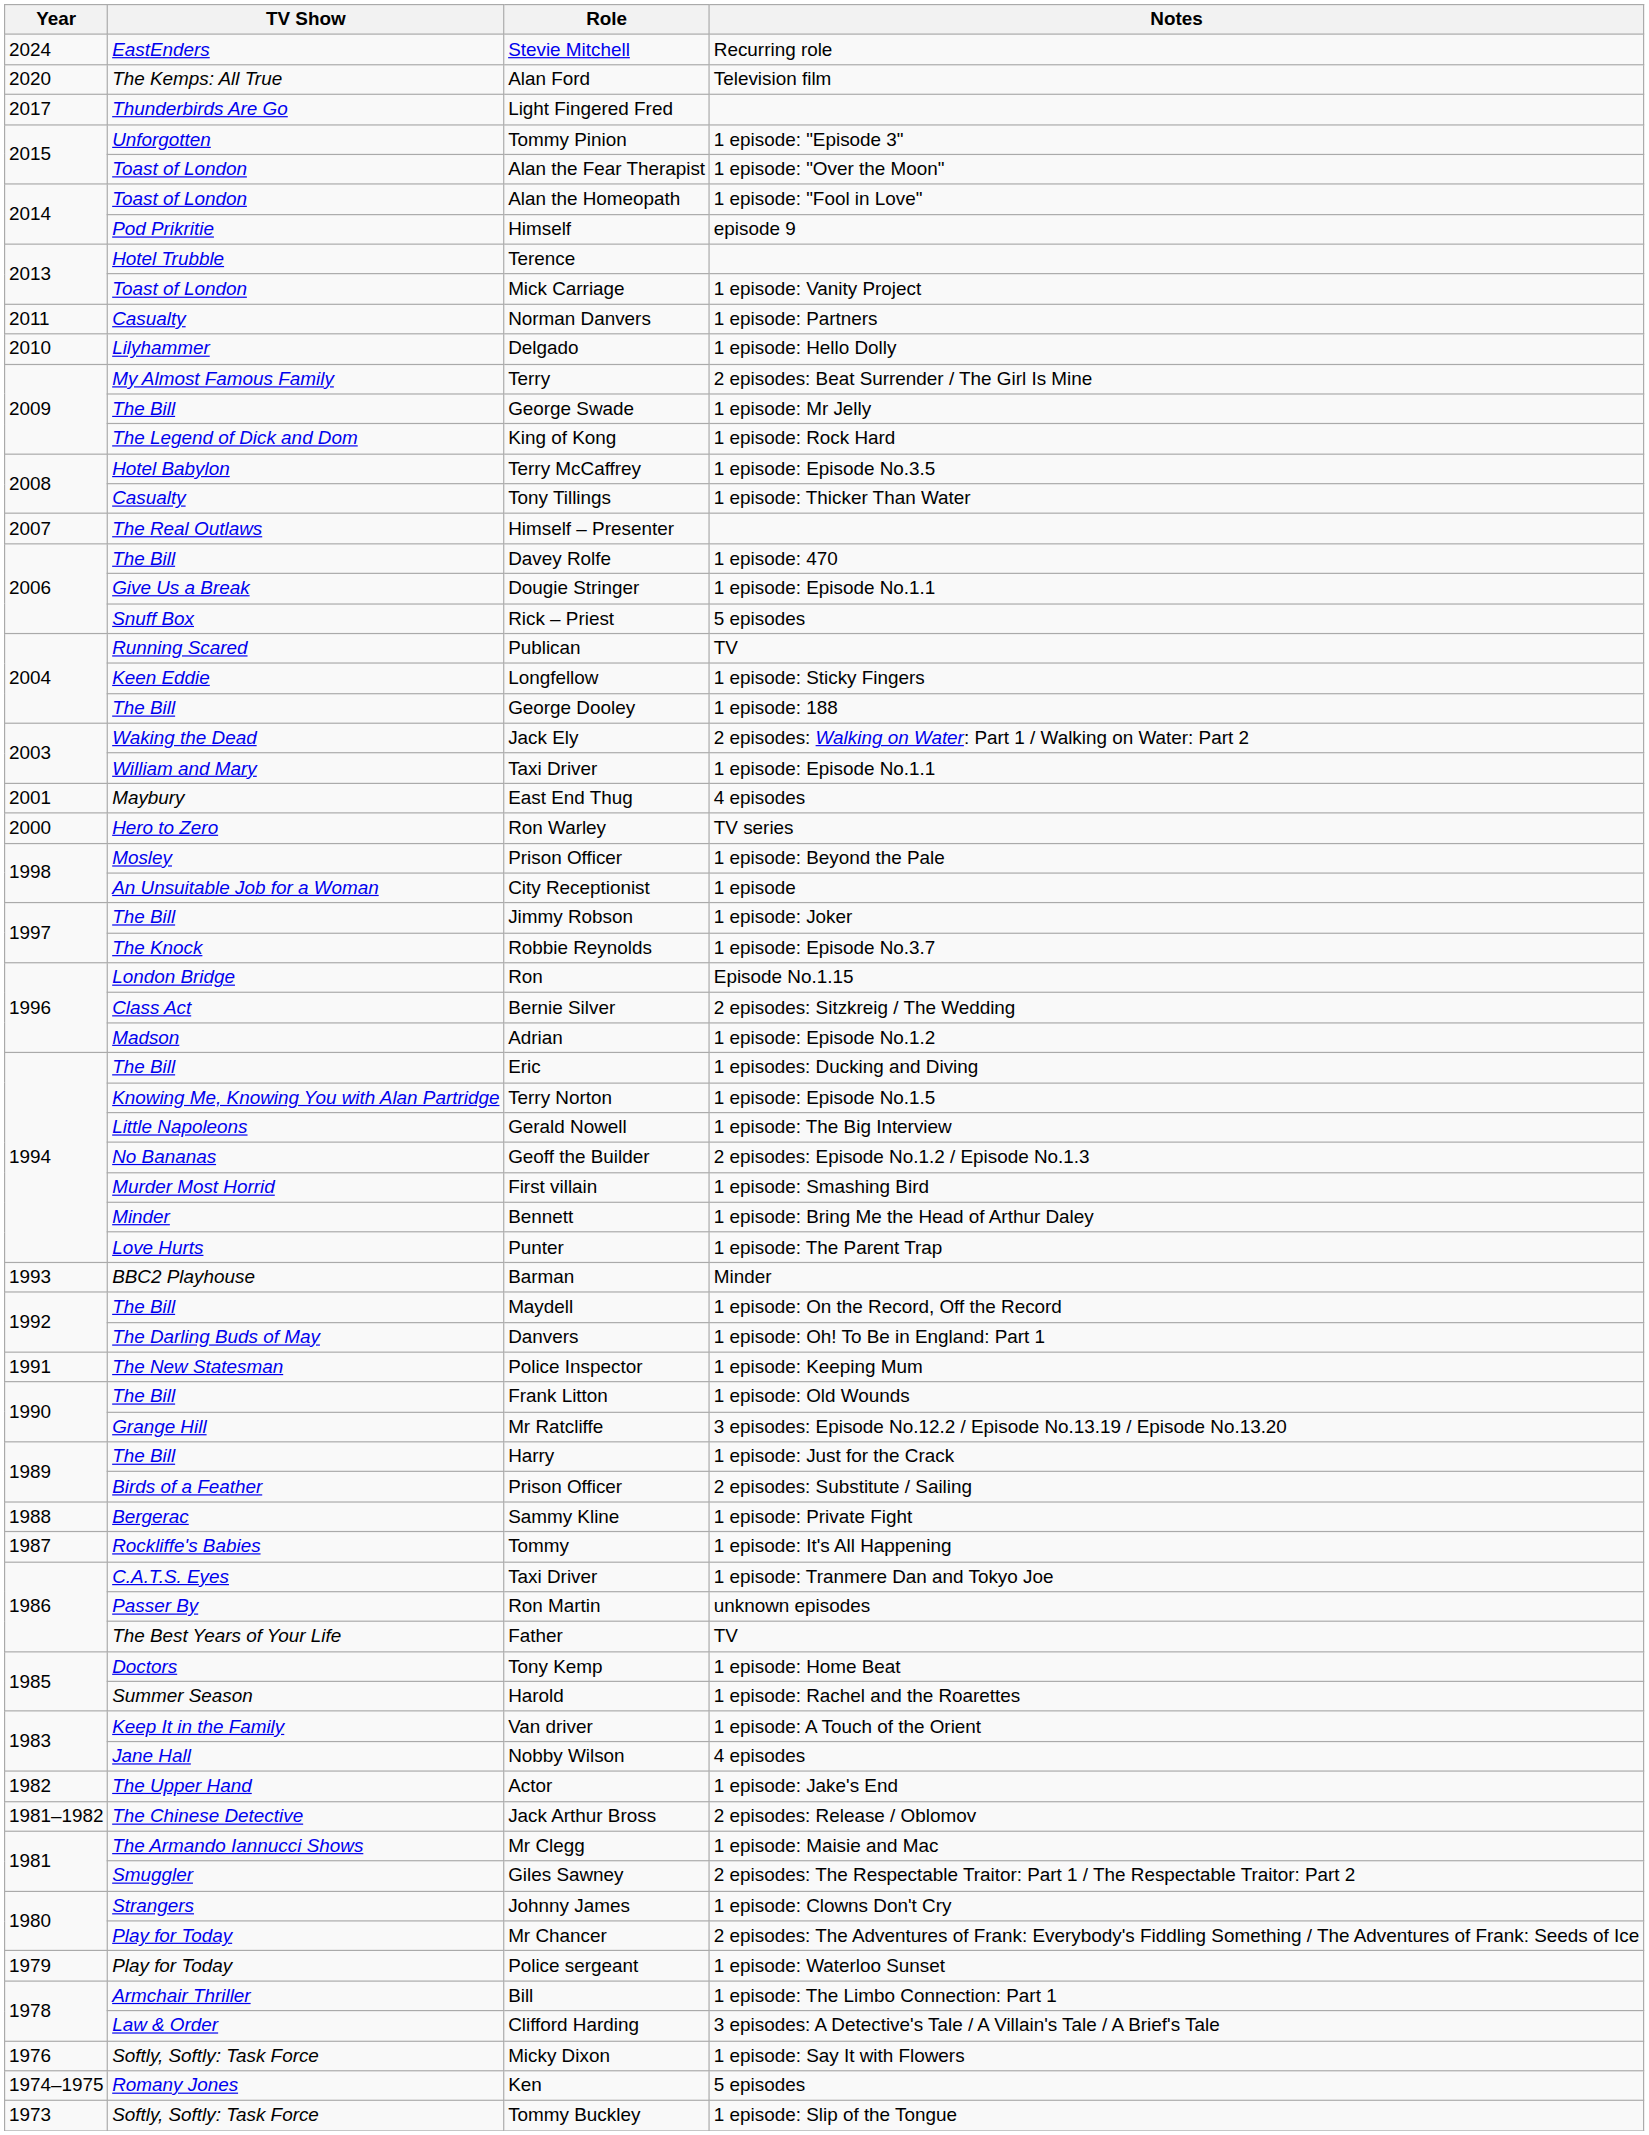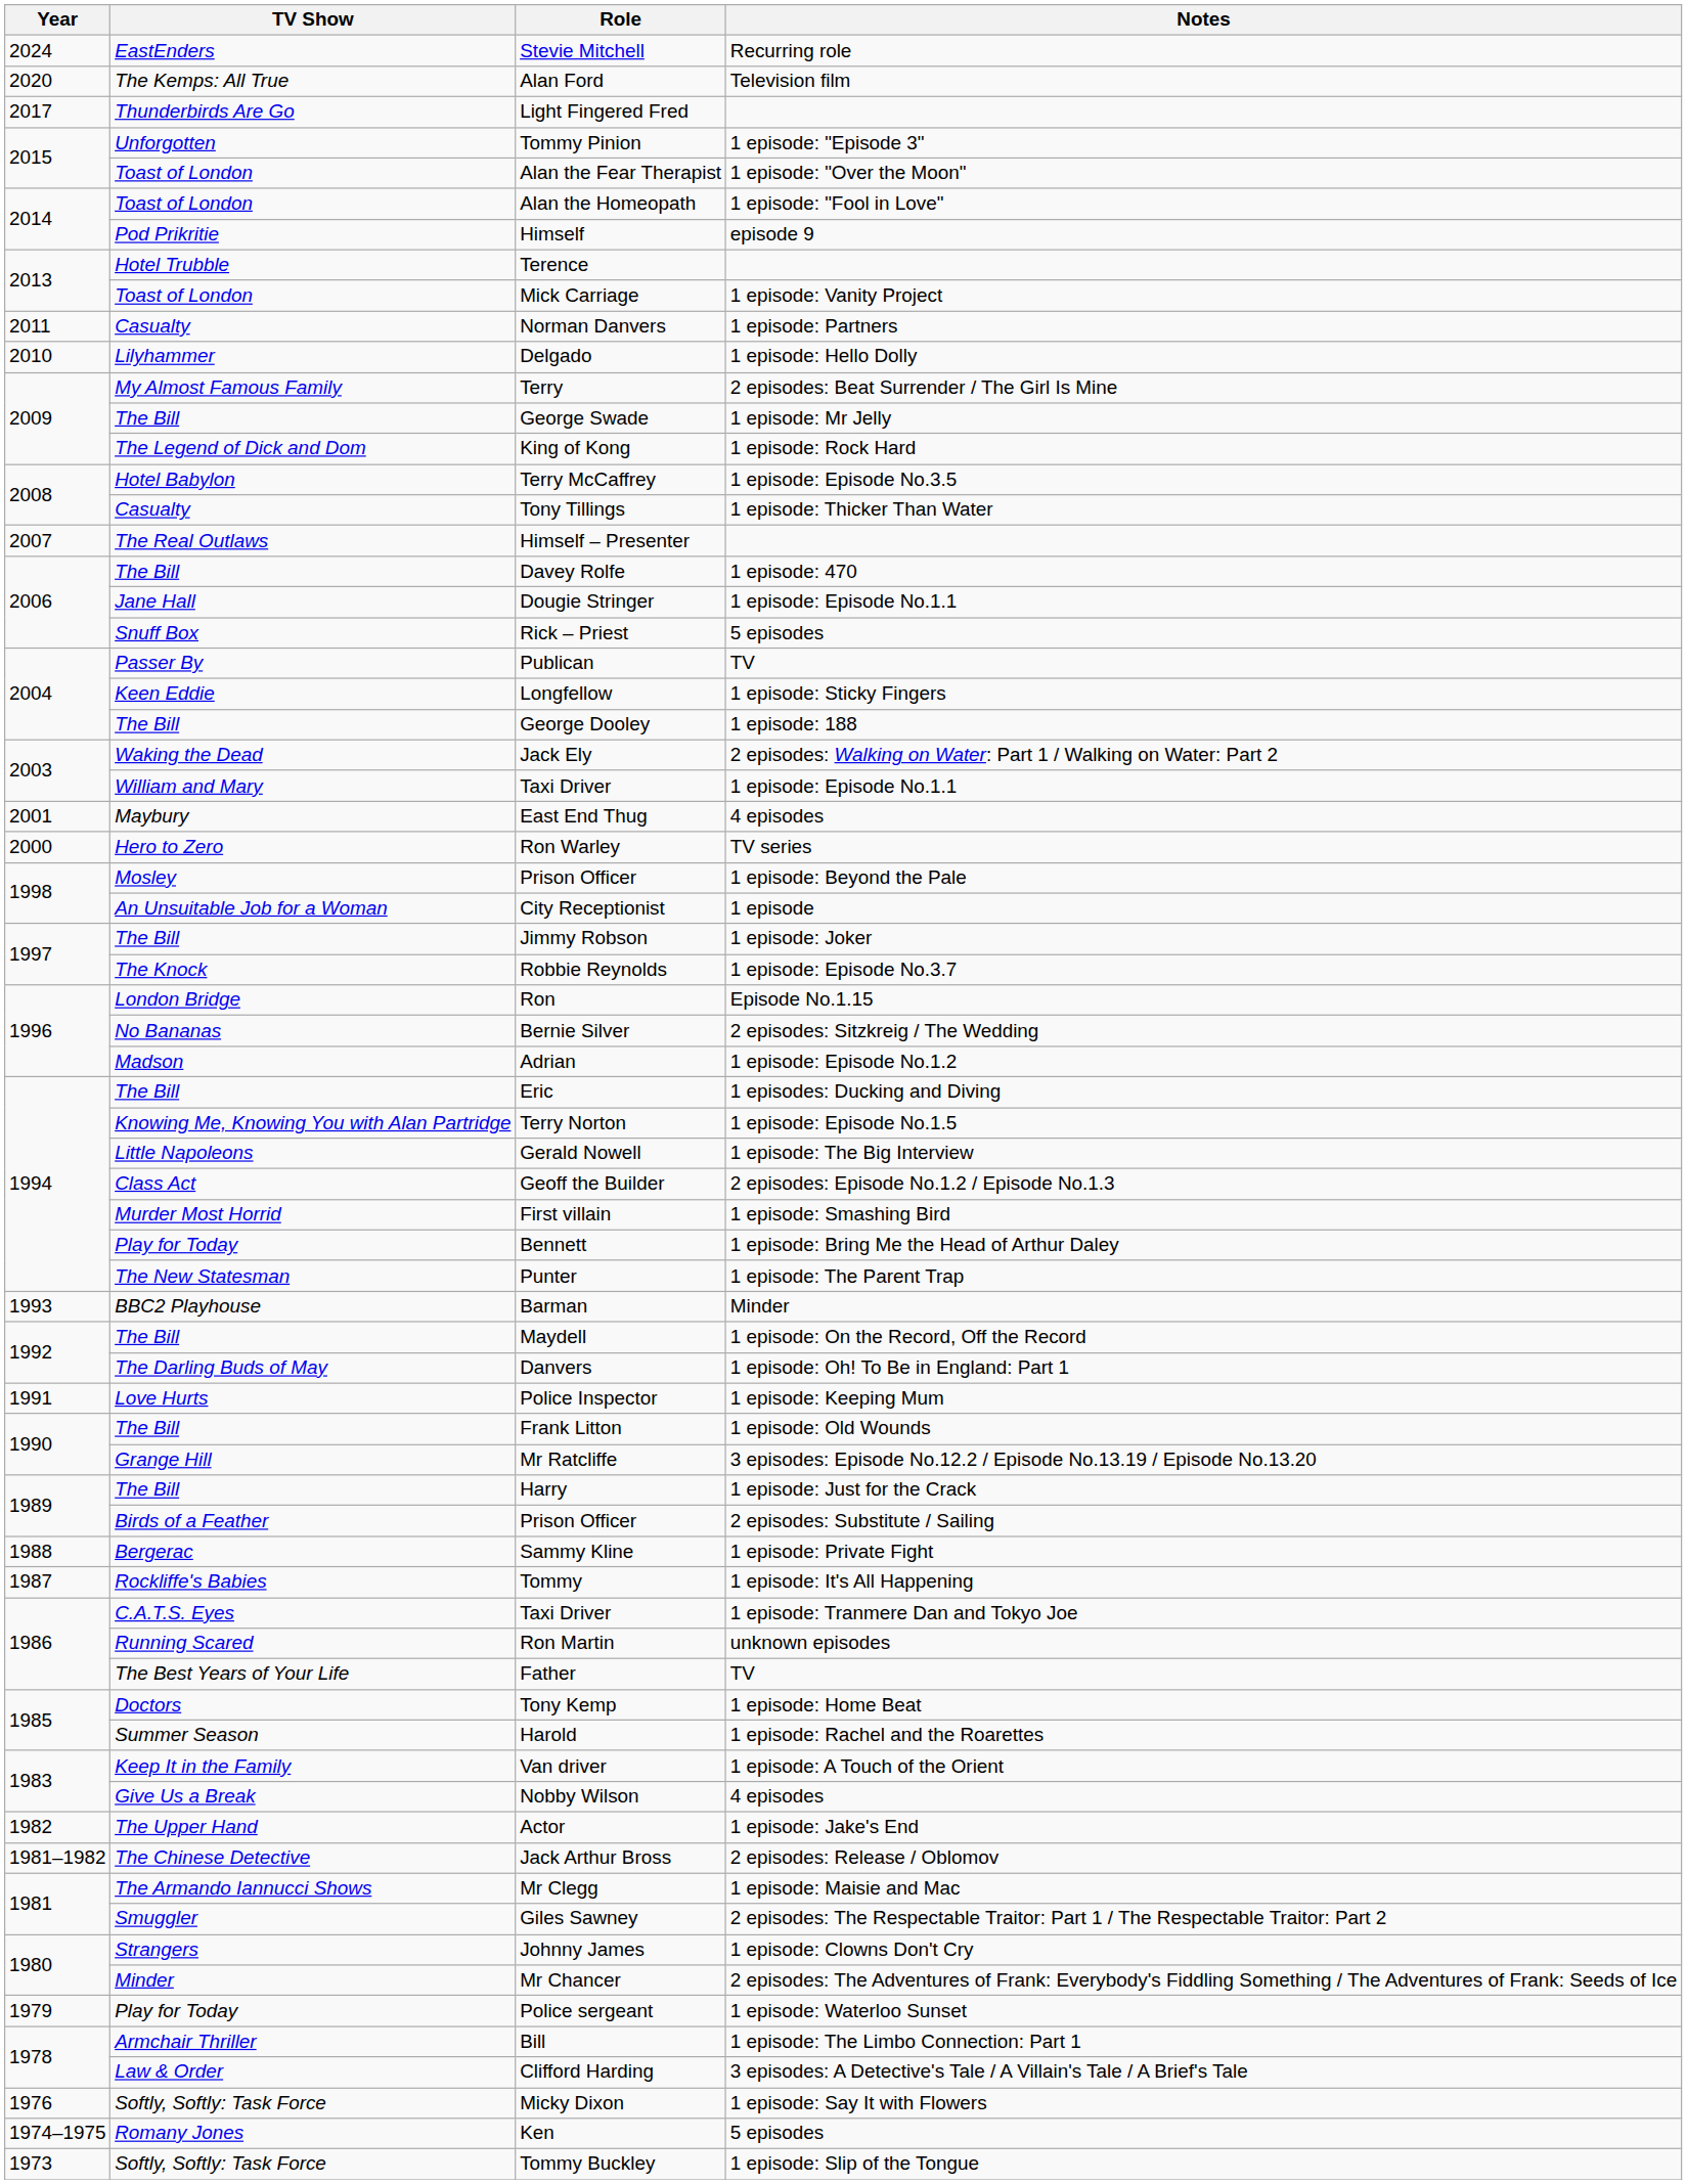 <table class="wikitable sortable">
 <tr>
 <th>Year</th>
 <th>TV Show</th>
 <th>Role</th>
 <th class="unsortable">Notes</th>
 </tr>
 <tr>
 <td>2024</td>
 <td><em><a href='#'>EastEnders</a></em></td>
 <td><a href='#'>Stevie Mitchell</a></td>
 <td>Recurring role</td>
 </tr>
 <tr>
 <td>2020</td>
 <td><em>The Kemps: All True</em></td>
 <td>Alan Ford</td>
 <td>Television film</td>
 </tr>
 <tr>
 <td>2017</td>
 <td><em><a href='#'>Thunderbirds Are Go</a></em></td>
 <td>Light Fingered Fred</td>
 <td></td>
 </tr>
 <tr>
 <td rowspan="2">2015</td>
 <td><em><a href='#'>Unforgotten</a></em></td>
 <td>Tommy Pinion</td>
 <td>1 episode: "Episode 3"</td>
 </tr>
 <tr>
 <td><em><a href='#'>Toast of London</a></em></td>
 <td>Alan the Fear Therapist</td>
 <td>1 episode: "Over the Moon"</td>
 </tr>
 <tr>
 <td rowspan="2">2014</td>
 <td><em><a href='#'>Toast of London</a></em></td>
 <td>Alan the Homeopath</td>
 <td>1 episode: "Fool in Love"</td>
 </tr>
 <tr>
 <td><em><a href='#'>Pod Prikritie</a></em></td>
 <td>Himself</td>
 <td>episode 9</td>
 </tr>
 <tr>
 <td rowspan="2">2013</td>
 <td><em><a href='#'>Hotel Trubble</a></em></td>
 <td>Terence</td>
 <td></td>
 </tr>
 <tr>
 <td><em><a href='#'>Toast of London</a></em></td>
 <td>Mick Carriage</td>
 <td>1 episode: Vanity Project</td>
 </tr>
 <tr>
 <td>2011</td>
 <td><em><a href='#'>Casualty</a></em></td>
 <td>Norman Danvers</td>
 <td>1 episode: Partners</td>
 </tr>
 <tr>
 <td>2010</td>
 <td><em><a href='#'>Lilyhammer</a></em></td>
 <td>Delgado</td>
 <td>1 episode: Hello Dolly</td>
 </tr>
 <tr>
 <td rowspan="3">2009</td>
 <td><em><a href='#'>My Almost Famous Family</a></em></td>
 <td>Terry</td>
 <td>2 episodes: Beat Surrender / The Girl Is Mine</td>
 </tr>
 <tr>
 <td><em><a href='#'>The Bill</a></em></td>
 <td>George Swade</td>
 <td>1 episode: Mr Jelly</td>
 </tr>
 <tr>
 <td><em><a href='#'>The Legend of Dick and Dom</a></em></td>
 <td>King of Kong</td>
 <td>1 episode: Rock Hard</td>
 </tr>
 <tr>
 <td rowspan="2">2008</td>
 <td><em><a href='#'>Hotel Babylon</a></em></td>
 <td>Terry McCaffrey</td>
 <td>1 episode: Episode No.3.5</td>
 </tr>
 <tr>
 <td><em><a href='#'>Casualty</a></em></td>
 <td>Tony Tillings</td>
 <td>1 episode: Thicker Than Water</td>
 </tr>
 <tr>
 <td>2007</td>
 <td><em><a href='#'>The Real Outlaws</a></em></td>
 <td>Himself – Presenter</td>
 <td></td>
 </tr>
 <tr>
 <td rowspan="3">2006</td>
 <td><em><a href='#'>The Bill</a></em></td>
 <td>Davey Rolfe</td>
 <td>1 episode: 470</td>
 </tr>
 <tr>
-<td><em><a href='#'>Give Us a Break</a></em></td>
+<td><em><a href='#'>Jane Hall</a></em></td>
 <td>Dougie Stringer</td>
 <td>1 episode: Episode No.1.1</td>
 </tr>
 <tr>
 <td><em><a href='#'>Snuff Box</a></em></td>
 <td>Rick – Priest</td>
 <td>5 episodes</td>
 </tr>
 <tr>
 <td rowspan="3">2004</td>
-<td><em><a href='#'>Running Scared</a></em></td>
+<td><em><a href='#'>Passer By</a></em></td>
 <td>Publican</td>
 <td>TV</td>
 </tr>
 <tr>
 <td><em><a href='#'>Keen Eddie</a></em></td>
 <td>Longfellow</td>
 <td>1 episode: Sticky Fingers</td>
 </tr>
 <tr>
 <td><em><a href='#'>The Bill</a></em></td>
 <td>George Dooley</td>
 <td>1 episode: 188</td>
 </tr>
 <tr>
 <td rowspan="2">2003</td>
 <td><em><a href='#'>Waking the Dead</a></em></td>
 <td>Jack Ely</td>
 <td>2 episodes: <em><a href='#'>Walking on Water</a></em>: Part 1 / Walking on Water: Part 2</td>
 </tr>
 <tr>
 <td><em><a href='#'>William and Mary</a></em></td>
 <td>Taxi Driver</td>
 <td>1 episode: Episode No.1.1</td>
 </tr>
 <tr>
 <td>2001</td>
 <td><em>Maybury</em></td>
 <td>East End Thug</td>
 <td>4 episodes</td>
 </tr>
 <tr>
 <td>2000</td>
 <td><em><a href='#'>Hero to Zero</a></em></td>
 <td>Ron Warley</td>
 <td>TV series</td>
 </tr>
 <tr>
 <td rowspan="2">1998</td>
 <td><em><a href='#'>Mosley</a></em></td>
 <td>Prison Officer</td>
 <td>1 episode: Beyond the Pale</td>
 </tr>
 <tr>
 <td><em><a href='#'>An Unsuitable Job for a Woman</a></em></td>
 <td>City Receptionist</td>
 <td>1 episode</td>
 </tr>
 <tr>
 <td rowspan="2">1997</td>
 <td><em><a href='#'>The Bill</a></em></td>
 <td>Jimmy Robson</td>
 <td>1 episode: Joker</td>
 </tr>
 <tr>
 <td><em><a href='#'>The Knock</a></em></td>
 <td>Robbie Reynolds</td>
 <td>1 episode: Episode No.3.7</td>
 </tr>
 <tr>
 <td rowspan="3">1996</td>
 <td><em><a href='#'>London Bridge</a></em></td>
 <td>Ron</td>
 <td>Episode No.1.15</td>
 </tr>
 <tr>
-<td><em><a href='#'>Class Act</a></em></td>
+<td><em><a href='#'>No Bananas</a></em></td>
 <td>Bernie Silver</td>
 <td>2 episodes: Sitzkreig / The Wedding</td>
 </tr>
 <tr>
 <td><em><a href='#'>Madson</a></em></td>
 <td>Adrian</td>
 <td>1 episode: Episode No.1.2</td>
 </tr>
 <tr>
 <td rowspan="7">1994</td>
 <td><em><a href='#'>The Bill</a></em></td>
 <td>Eric</td>
 <td>1 episodes: Ducking and Diving</td>
 </tr>
 <tr>
 <td><em><a href='#'>Knowing Me, Knowing You with Alan Partridge</a></em></td>
 <td>Terry Norton</td>
 <td>1 episode: Episode No.1.5</td>
 </tr>
 <tr>
 <td><em><a href='#'>Little Napoleons</a></em></td>
 <td>Gerald Nowell</td>
 <td>1 episode: The Big Interview</td>
 </tr>
 <tr>
-<td><em><a href='#'>No Bananas</a></em></td>
+<td><em><a href='#'>Class Act</a></em></td>
 <td>Geoff the Builder</td>
 <td>2 episodes: Episode No.1.2 / Episode No.1.3</td>
 </tr>
 <tr>
 <td><em><a href='#'>Murder Most Horrid</a></em></td>
 <td>First villain</td>
 <td>1 episode: Smashing Bird</td>
 </tr>
 <tr>
-<td><em><a href='#'>Minder</a></em></td>
+<td><em><a href='#'>Play for Today</a></em></td>
 <td>Bennett</td>
 <td>1 episode: Bring Me the Head of Arthur Daley</td>
 </tr>
 <tr>
-<td><em><a href='#'>Love Hurts</a></em></td>
+<td><em><a href='#'>The New Statesman</a></em></td>
 <td>Punter</td>
 <td>1 episode: The Parent Trap</td>
 </tr>
 <tr>
 <td>1993</td>
 <td><em>BBC2 Playhouse</em></td>
 <td>Barman</td>
 <td>Minder</td>
 </tr>
 <tr>
 <td rowspan="2">1992</td>
 <td><em><a href='#'>The Bill</a></em></td>
 <td>Maydell</td>
 <td>1 episode: On the Record, Off the Record</td>
 </tr>
 <tr>
 <td><em><a href='#'>The Darling Buds of May</a></em></td>
 <td>Danvers</td>
 <td>1 episode: Oh! To Be in England: Part 1</td>
 </tr>
 <tr>
 <td>1991</td>
-<td><em><a href='#'>The New Statesman</a></em></td>
+<td><em><a href='#'>Love Hurts</a></em></td>
 <td>Police Inspector</td>
 <td>1 episode: Keeping Mum</td>
 </tr>
 <tr>
 <td rowspan="2">1990</td>
 <td><em><a href='#'>The Bill</a></em></td>
 <td>Frank Litton</td>
 <td>1 episode: Old Wounds</td>
 </tr>
 <tr>
 <td><em><a href='#'>Grange Hill</a></em></td>
 <td>Mr Ratcliffe</td>
 <td>3 episodes: Episode No.12.2 / Episode No.13.19 / Episode No.13.20</td>
 </tr>
 <tr>
 <td rowspan="2">1989</td>
 <td><em><a href='#'>The Bill</a></em></td>
 <td>Harry</td>
 <td>1 episode: Just for the Crack</td>
 </tr>
 <tr>
 <td><em><a href='#'>Birds of a Feather</a></em></td>
 <td>Prison Officer</td>
 <td>2 episodes: Substitute / Sailing</td>
 </tr>
 <tr>
 <td>1988</td>
 <td><em><a href='#'>Bergerac</a></em></td>
 <td>Sammy Kline</td>
 <td>1 episode: Private Fight</td>
 </tr>
 <tr>
 <td>1987</td>
 <td><em><a href='#'>Rockliffe's Babies</a></em></td>
 <td>Tommy</td>
 <td>1 episode: It's All Happening</td>
 </tr>
 <tr>
 <td rowspan="3">1986</td>
 <td><em><a href='#'>C.A.T.S. Eyes</a></em></td>
 <td>Taxi Driver</td>
 <td>1 episode: Tranmere Dan and Tokyo Joe</td>
 </tr>
 <tr>
-<td><em><a href='#'>Passer By</a></em></td>
+<td><em><a href='#'>Running Scared</a></em></td>
 <td>Ron Martin</td>
 <td>unknown episodes</td>
 </tr>
 <tr>
 <td><em>The Best Years of Your Life</em></td>
 <td>Father</td>
 <td>TV</td>
 </tr>
 <tr>
 <td rowspan="2">1985</td>
 <td><em><a href='#'>Doctors</a></em></td>
 <td>Tony Kemp</td>
 <td>1 episode: Home Beat</td>
 </tr>
 <tr>
 <td><em>Summer Season</em></td>
 <td>Harold</td>
 <td>1 episode: Rachel and the Roarettes</td>
 </tr>
 <tr>
 <td rowspan="2">1983</td>
 <td><em><a href='#'>Keep It in the Family</a></em></td>
 <td>Van driver</td>
 <td>1 episode: A Touch of the Orient</td>
 </tr>
 <tr>
-<td><em><a href='#'>Jane Hall</a></em></td>
+<td><em><a href='#'>Give Us a Break</a></em></td>
 <td>Nobby Wilson</td>
 <td>4 episodes</td>
 </tr>
 <tr>
 <td>1982</td>
 <td><em><a href='#'>The Upper Hand</a></em></td>
 <td>Actor</td>
 <td>1 episode: Jake's End</td>
 </tr>
 <tr>
 <td>1981–1982</td>
 <td><em><a href='#'>The Chinese Detective</a></em></td>
 <td>Jack Arthur Bross</td>
 <td>2 episodes: Release / Oblomov</td>
 </tr>
 <tr>
 <td rowspan="2">1981</td>
 <td><em><a href='#'>The Armando Iannucci Shows</a></em></td>
 <td>Mr Clegg</td>
 <td>1 episode: Maisie and Mac</td>
 </tr>
 <tr>
 <td><em><a href='#'>Smuggler</a></em></td>
 <td>Giles Sawney</td>
 <td>2 episodes: The Respectable Traitor: Part 1 / The Respectable Traitor: Part 2</td>
 </tr>
 <tr>
 <td rowspan="2">1980</td>
 <td><em><a href='#'>Strangers</a></em></td>
 <td>Johnny James</td>
 <td>1 episode: Clowns Don't Cry</td>
 </tr>
 <tr>
-<td><em><a href='#'>Play for Today</a></em></td>
+<td><em><a href='#'>Minder</a></em></td>
 <td>Mr Chancer</td>
 <td>2 episodes: The Adventures of Frank: Everybody's Fiddling Something / The Adventures of Frank: Seeds of Ice</td>
 </tr>
 <tr>
 <td>1979</td>
 <td><em>Play for Today</em></td>
 <td>Police sergeant</td>
 <td>1 episode: Waterloo Sunset</td>
 </tr>
 <tr>
 <td rowspan="2">1978</td>
 <td><em><a href='#'>Armchair Thriller</a></em></td>
 <td>Bill</td>
 <td>1 episode: The Limbo Connection: Part 1</td>
 </tr>
 <tr>
 <td><em><a href='#'>Law & Order</a></em></td>
 <td>Clifford Harding</td>
 <td>3 episodes: A Detective's Tale / A Villain's Tale / A Brief's Tale</td>
 </tr>
 <tr>
 <td>1976</td>
 <td><em>Softly, Softly: Task Force</em></td>
 <td>Micky Dixon</td>
 <td>1 episode:  Say It with Flowers</td>
 </tr>
 <tr>
 <td>1974–1975</td>
 <td><em><a href='#'>Romany Jones</a></em></td>
 <td>Ken</td>
 <td>5 episodes</td>
 </tr>
 <tr>
 <td>1973</td>
 <td><em>Softly, Softly: Task Force</em></td>
 <td>Tommy Buckley</td>
 <td>1 episode: Slip of the Tongue</td>
 </tr>
 </table>
